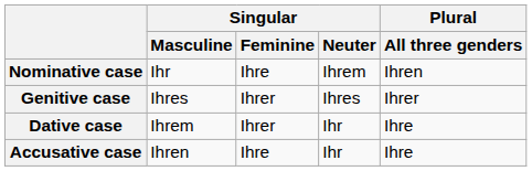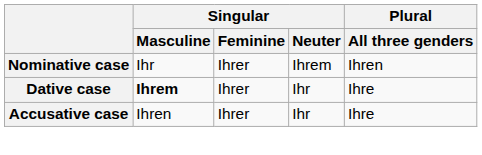 <table class="wikitable">
 <tr>
 <th rowspan="2"></th>
 <th colspan="3">Singular</th>
 <th>Plural</th>
 </tr>
 <tr>
 <th>Masculine</th>
 <th>Feminine</th>
 <th>Neuter</th>
 <th>All three genders</th>
 </tr>
 <tr>
 <th>Nominative case</th>
 <td>Ihr</td>
-<td>Ihre</td>
+<td>Ihrer</td>
 <td>Ihrem</td>
 <td>Ihren</td>
 </tr>
 <tr>
-<th>Genitive case</th>
-<td>Ihres</td>
-<td>Ihrer</td>
-<td>Ihres</td>
-<td>Ihrer</td>
-</tr>
-<tr>
 <th>Dative case</th>
-<td>Ihrem</td>
+<td><strong>Ihrem</strong></td>
 <td>Ihrer</td>
 <td>Ihr</td>
 <td>Ihre</td>
 </tr>
 <tr>
 <th>Accusative case</th>
 <td>Ihren</td>
-<td>Ihre</td>
+<td>Ihrer</td>
 <td>Ihr</td>
 <td>Ihre</td>
 </tr>
 </table>
